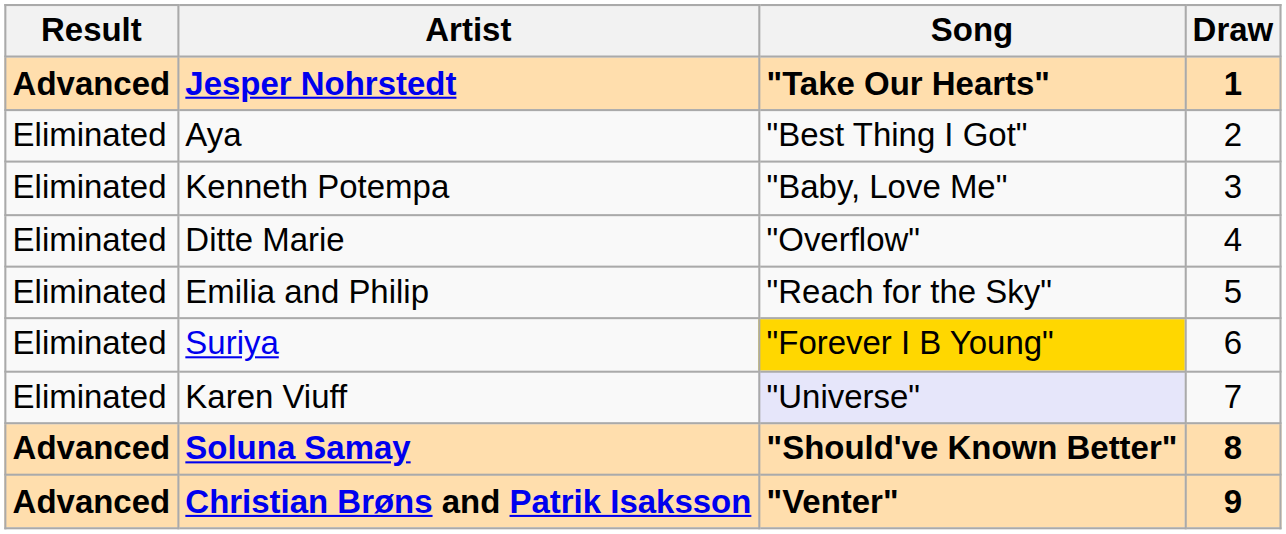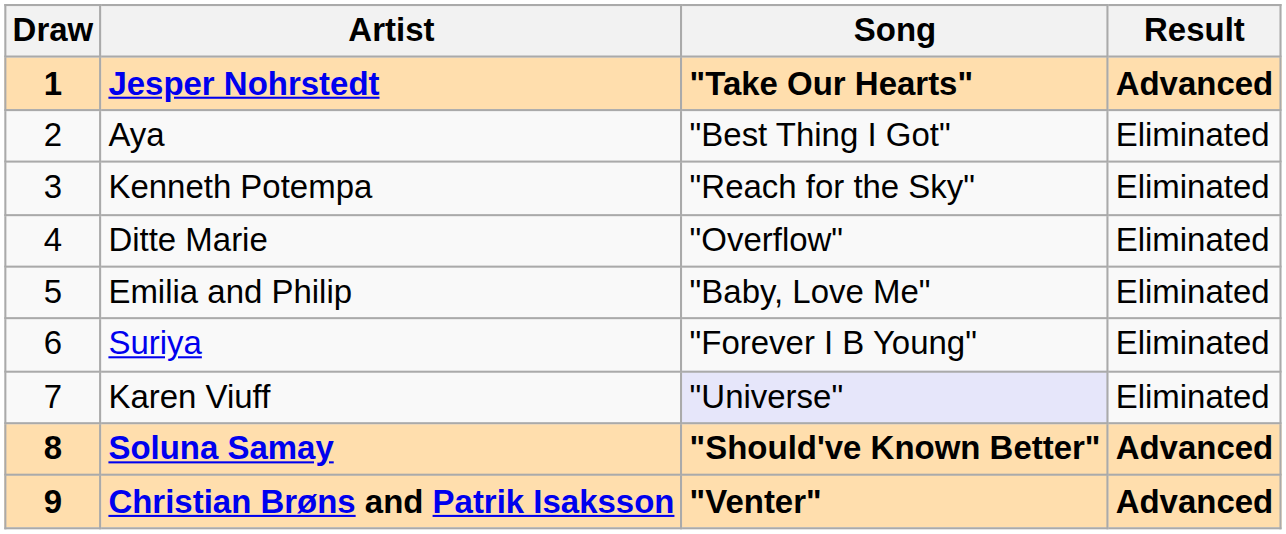 <table class="sortable wikitable" style="margin: 1em auto 1em auto; text-align:center">
 <tr>
-<th>Result</th>
+<th>Draw</th>
 <th>Artist</th>
 <th>Song</th>
-<th>Draw</th>
+<th>Result</th>
 </tr>
 <tr style="font-weight:bold;background:navajowhite">
-<td align="left">Advanced</td>
+<td>1</td>
 <td align="left"><a href='#'>Jesper Nohrstedt</a></td>
 <td align="left">"Take Our Hearts"</td>
-<td>1</td>
+<td align="left">Advanced</td>
 </tr>
 <tr>
-<td align="left">Eliminated</td>
+<td>2</td>
 <td align="left">Aya</td>
 <td align="left">"Best Thing I Got"</td>
-<td>2</td>
+<td align="left">Eliminated</td>
 </tr>
 <tr>
+<td>3</td>
+<td align="left">Kenneth Potempa</td>
+<td align="left">"Reach for the Sky"</td>
 <td align="left">Eliminated</td>
-<td align="left">Kenneth Potempa</td>
-<td align="left">"Baby, Love Me"</td>
-<td>3</td>
 </tr>
 <tr>
-<td align="left">Eliminated</td>
+<td>4</td>
 <td align="left">Ditte Marie</td>
 <td align="left">"Overflow"</td>
-<td>4</td>
+<td align="left">Eliminated</td>
 </tr>
 <tr>
+<td>5</td>
+<td align="left">Emilia and Philip</td>
+<td align="left">"Baby, Love Me"</td>
 <td align="left">Eliminated</td>
-<td align="left">Emilia and Philip</td>
-<td align="left">"Reach for the Sky"</td>
-<td>5</td>
 </tr>
 <tr>
+<td>6</td>
+<td align="left"><a href='#'>Suriya</a></td>
+<td align="left">"Forever I B Young"</td>
 <td align="left">Eliminated</td>
-<td align="left"><a href='#'>Suriya</a></td>
-<td align="left" style="background: gold;">"Forever I B Young"</td>
-<td>6</td>
 </tr>
 <tr>
-<td align="left">Eliminated</td>
+<td style="text-align:center;">7</td>
 <td align="left">Karen Viuff</td>
 <td align="left" style="background: lavender;">"Universe"</td>
-<td style="text-align:center;">7</td>
+<td align="left">Eliminated</td>
 </tr>
 <tr style="font-weight:bold;background:navajowhite">
-<td align="left">Advanced</td>
+<td>8</td>
 <td align="left"><a href='#'>Soluna Samay</a></td>
 <td align="left">"Should've Known Better"</td>
-<td>8</td>
+<td align="left">Advanced</td>
 </tr>
 <tr style="font-weight:bold;background:navajowhite">
-<td align="left">Advanced</td>
+<td>9</td>
 <td align="left"><a href='#'>Christian Brøns</a> and <a href='#'>Patrik Isaksson</a></td>
 <td align="left">"Venter"</td>
-<td>9</td>
+<td align="left">Advanced</td>
 </tr>
 </table>
